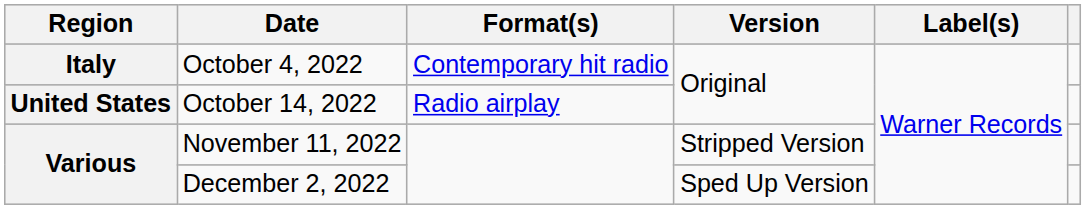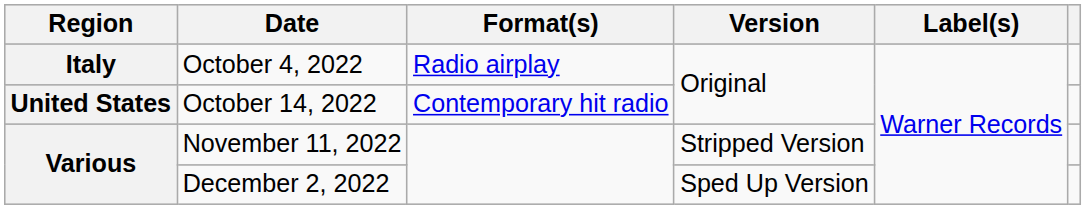 <table class="wikitable plainrowheaders">
 <tr>
 <th scope="col">Region</th>
 <th scope="col">Date</th>
 <th scope="col">Format(s)</th>
 <th scope="col">Version</th>
 <th scope="col">Label(s)</th>
 <th scope="col"></th>
 </tr>
 <tr>
 <th scope="row">Italy</th>
 <td>October 4, 2022</td>
-<td><a href='#'>Contemporary hit radio</a></td>
+<td><a href='#'>Radio airplay</a></td>
 <td rowspan="2">Original</td>
 <td rowspan="4"><a href='#'>Warner Records</a></td>
 <td style="text-align:center;"></td>
 </tr>
 <tr>
 <th scope="row">United States</th>
 <td>October 14, 2022</td>
-<td><a href='#'>Radio airplay</a></td>
+<td><a href='#'>Contemporary hit radio</a></td>
 <td style="text-align:center;"></td>
 </tr>
 <tr>
 <th rowspan="2" scope="row">Various</th>
 <td>November 11, 2022</td>
 <td rowspan="2"></td>
 <td>Stripped Version</td>
 <td style="text-align:center;"></td>
 </tr>
 <tr>
 <td>December 2, 2022</td>
 <td>Sped Up Version</td>
 <td style="text-align:center;"></td>
 </tr>
 </table>
